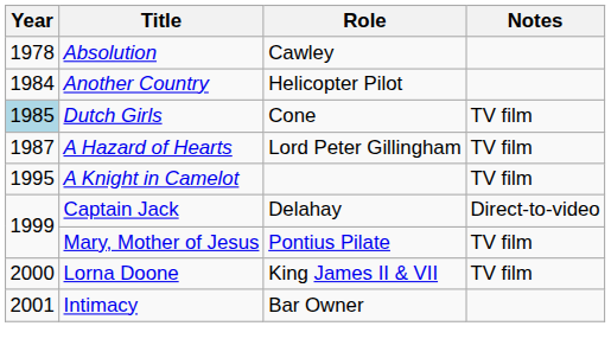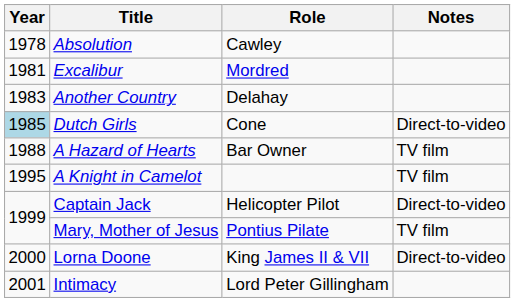 <table class="wikitable">
 <tr>
 <th>Year</th>
 <th>Title</th>
 <th>Role</th>
 <th>Notes</th>
 </tr>
 <tr>
 <td>1978</td>
 <td><em><a href='#'>Absolution</a></em></td>
 <td>Cawley</td>
 <td></td>
 </tr>
 <tr>
-<td>1984</td>
+<td>1981</td>
+<td><em><a href='#'>Excalibur</a></em></td>
+<td><a href='#'>Mordred</a></td>
+<td></td>
+</tr>
+<tr>
+<td>1983</td>
 <td><em><a href='#'>Another Country</a></em></td>
-<td>Helicopter Pilot</td>
+<td>Delahay</td>
 <td></td>
 </tr>
 <tr>
 <td style="background: lightblue;">1985</td>
 <td><em><a href='#'>Dutch Girls</a></em></td>
 <td>Cone</td>
-<td>TV film</td>
+<td>Direct-to-video</td>
 </tr>
 <tr>
-<td>1987</td>
+<td>1988</td>
 <td><em><a href='#'>A Hazard of Hearts</a></em></td>
-<td>Lord Peter Gillingham</td>
+<td>Bar Owner</td>
 <td>TV film</td>
 </tr>
 <tr>
 <td>1995</td>
 <td><em><a href='#'>A Knight in Camelot</a></td>
 <td></td>
 <td>TV film</td>
 </tr>
 <tr>
 <td rowspan="2">1999</td>
 <td></em><a href='#'>Captain Jack</a><em></td>
-<td>Delahay</td>
+<td>Helicopter Pilot</td>
 <td>Direct-to-video</td>
 </tr>
 <tr>
 <td></em><a href='#'>Mary, Mother of Jesus</a><em></td>
 <td><a href='#'>Pontius Pilate</a></td>
 <td>TV film</td>
 </tr>
 <tr>
 <td>2000</td>
 <td></em><a href='#'>Lorna Doone</a><em></td>
 <td>King <a href='#'>James II & VII</a></td>
-<td>TV film</td>
+<td>Direct-to-video</td>
 </tr>
 <tr>
 <td>2001</td>
 <td></em><a href='#'>Intimacy</a><em></td>
-<td>Bar Owner</td>
+<td>Lord Peter Gillingham</td>
 <td></td>
 </tr>
 </table>
